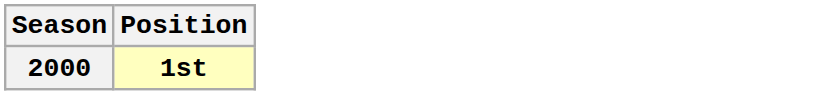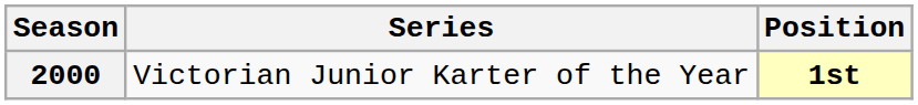 <table class="wikitable" style="font-size: 85%; text-align:center">
 <tr>
 <th>Season</th>
+<th>Series</th>
 <th>Position</th>
 </tr>
 <tr>
 <th>2000</th>
+<td align=left>Victorian Junior Karter of the Year</td>
 <td align=center style="background:#FFFFBF;"><strong>1st</strong></td>
 </tr>
 </table>
